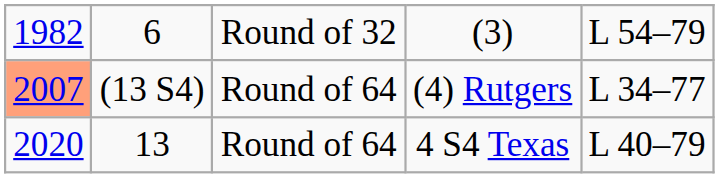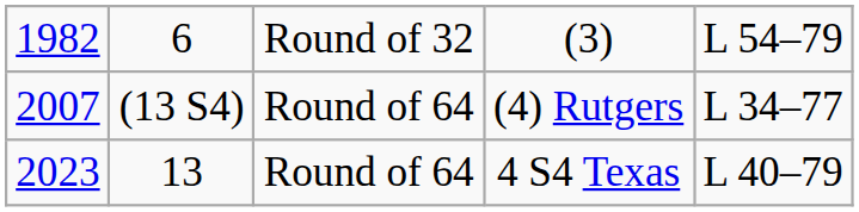 <table class=wikitable style="text-align:center">
 <tr>
 <td><a href='#'>1982</a></td>
 <td>6</td>
 <td>Round of 32</td>
 <td>(3) </td>
 <td>L 54–79</td>
 </tr>
 <tr>
-<td style="background: lightsalmon;"><a href='#'>2007</a></td>
+<td><a href='#'>2007</a></td>
 <td>(13 S4)</td>
 <td>Round of 64</td>
 <td>(4) <a href='#'>Rutgers</a></td>
 <td>L 34–77</td>
 </tr>
 <tr>
-<td><a href='#'>2020</a></td>
+<td><a href='#'>2023</a></td>
 <td>13</td>
 <td>Round of 64</td>
 <td>4 S4 <a href='#'>Texas</a></td>
 <td>L 40–79</td>
 </tr>
 </table>
